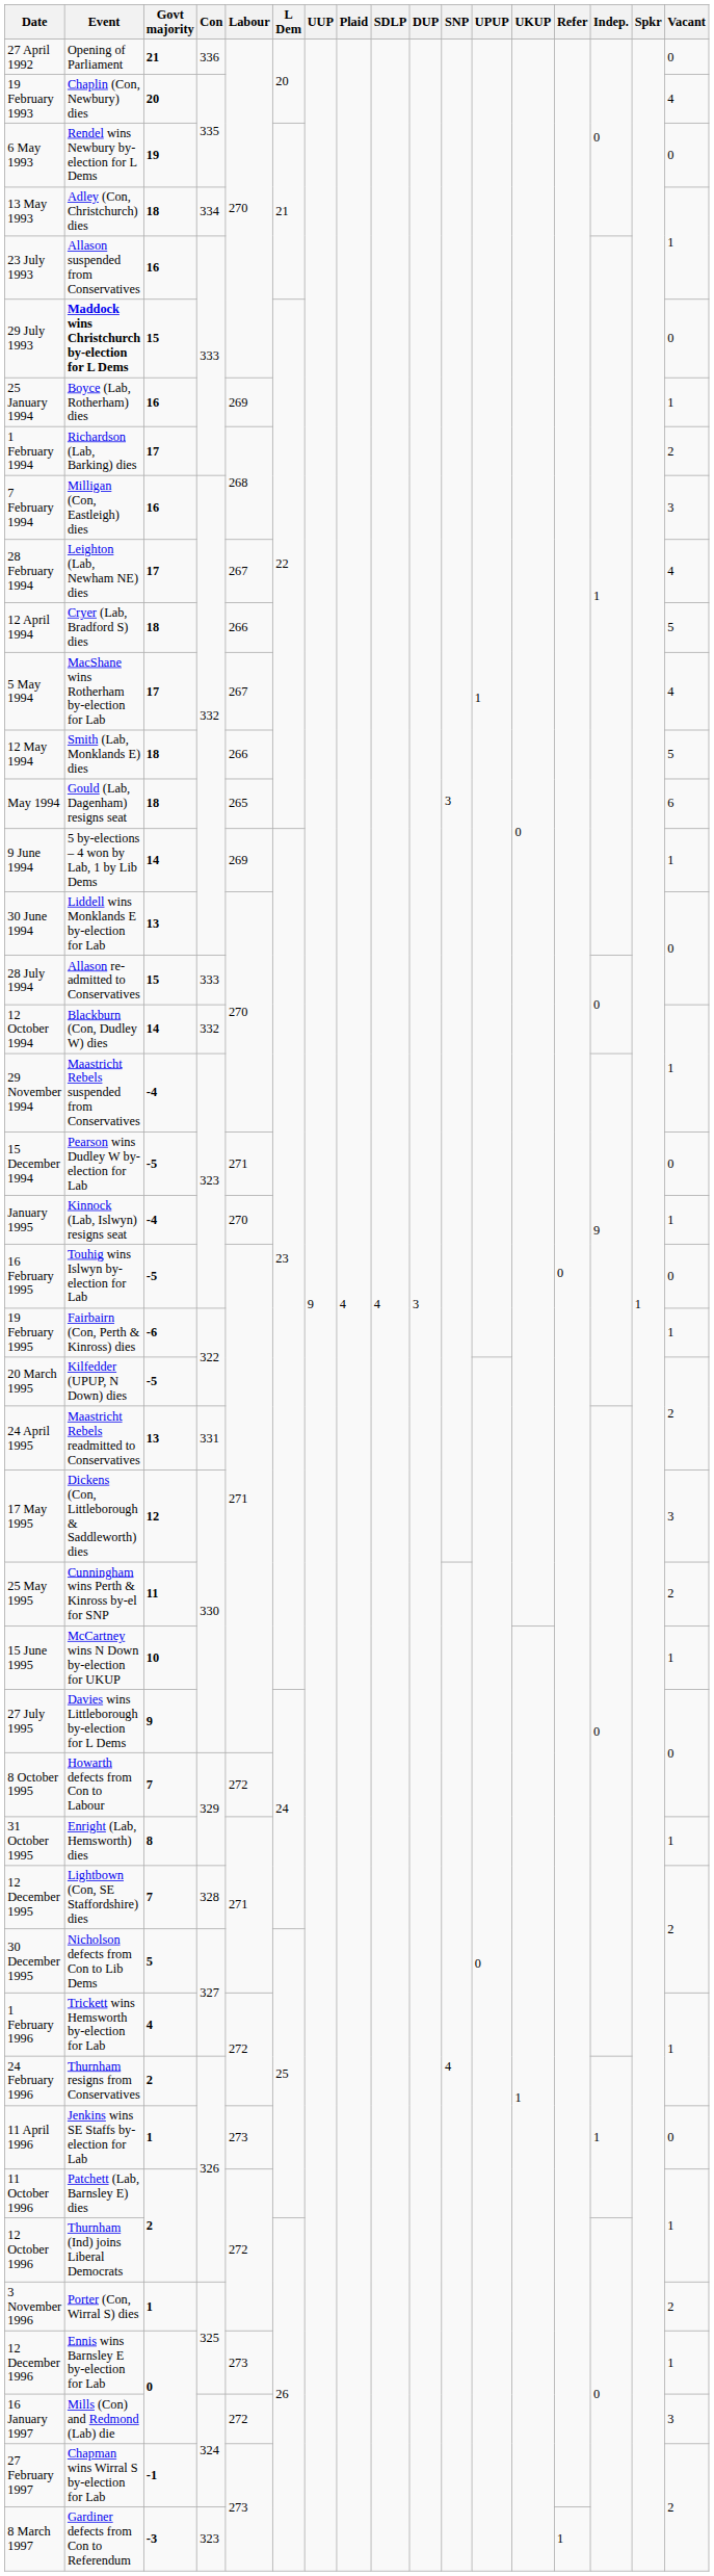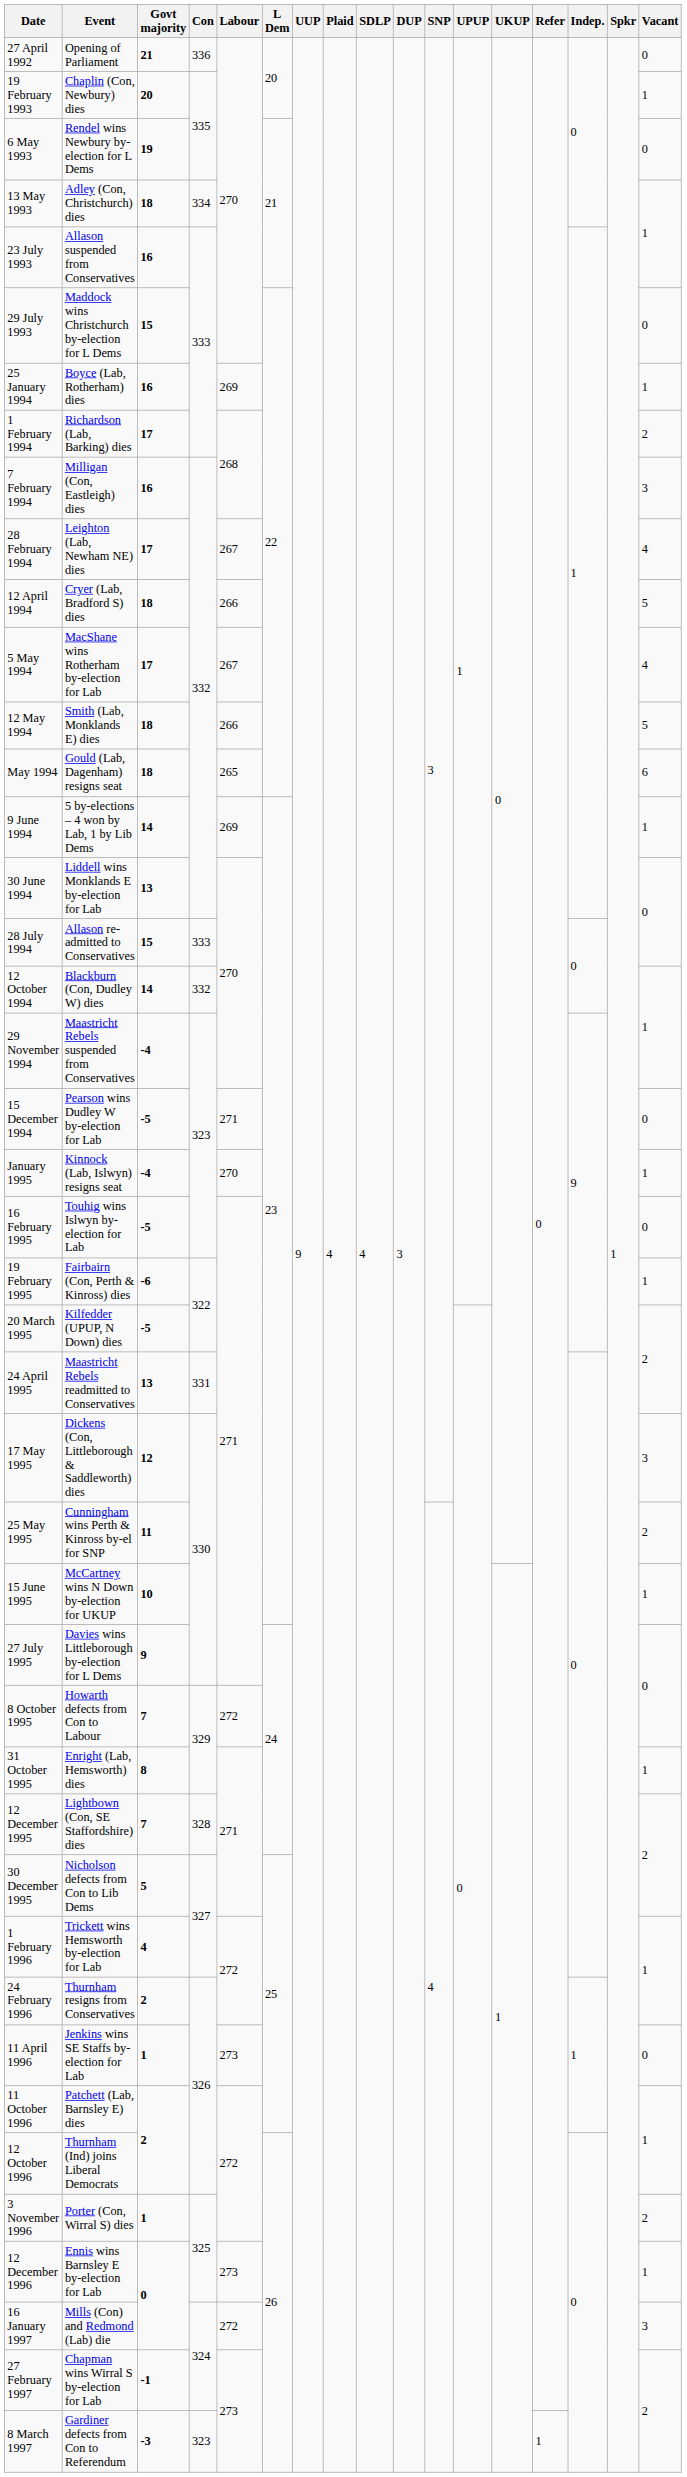 <table class="wikitable">
 <tr>
 <th>Date</th>
 <th>Event</th>
 <th>Govt majority</th>
 <th>Con</th>
 <th>Labour</th>
 <th>L Dem</th>
 <th>UUP</th>
 <th>Plaid</th>
 <th>SDLP</th>
 <th>DUP</th>
 <th>SNP</th>
 <th>UPUP</th>
 <th>UKUP</th>
 <th>Refer</th>
 <th>Indep.</th>
 <th>Spkr</th>
 <th>Vacant</th>
 </tr>
 <tr>
 <td>27 April 1992</td>
 <td>Opening of Parliament</td>
 <td><strong>21</strong></td>
 <td>336</td>
 <td rowspan="6">270</td>
 <td rowspan="2">20</td>
 <td rowspan="43">9</td>
 <td rowspan="43">4</td>
 <td rowspan="43">4</td>
 <td rowspan="43">3</td>
 <td rowspan="26">3</td>
 <td rowspan="23">1</td>
 <td rowspan="27">0</td>
 <td rowspan="42">0</td>
 <td rowspan="4">0</td>
 <td rowspan="43">1</td>
 <td>0</td>
 </tr>
 <tr>
 <td>19 February 1993</td>
 <td><a href='#'>Chaplin</a> (Con, Newbury) dies</td>
 <td><strong>20</strong></td>
 <td rowspan="2">335</td>
-<td>4</td>
+<td>1</td>
 </tr>
 <tr>
 <td>6 May 1993</td>
 <td><a href='#'>Rendel</a> wins Newbury by-election for L Dems</td>
 <td><strong>19</strong></td>
 <td rowspan="3">21</td>
 <td>0</td>
 </tr>
 <tr>
 <td>13 May 1993</td>
 <td><a href='#'>Adley</a> (Con, Christchurch) dies</td>
 <td><strong>18</strong></td>
 <td>334</td>
 <td rowspan="2">1</td>
 </tr>
 <tr>
 <td>23 July 1993</td>
 <td><a href='#'>Allason</a> suspended from Conservatives</td>
 <td><strong>16</strong></td>
 <td rowspan="4">333</td>
 <td rowspan="12">1</td>
 </tr>
 <tr>
 <td>29 July 1993</td>
-<td><strong><a href='#'>Maddock</a> wins Christchurch by-election for L Dems</strong></td>
+<td><a href='#'>Maddock</a> wins Christchurch by-election for L Dems</td>
 <td><strong>15</strong></td>
 <td rowspan="9">22</td>
 <td>0</td>
 </tr>
 <tr>
 <td>25 January 1994</td>
 <td><a href='#'>Boyce</a> (Lab, Rotherham) dies</td>
 <td><strong>16</strong></td>
 <td>269</td>
 <td>1</td>
 </tr>
 <tr>
 <td>1 February 1994</td>
 <td><a href='#'>Richardson</a> (Lab, Barking) dies</td>
 <td><strong>17</strong></td>
 <td rowspan="2">268</td>
 <td>2</td>
 </tr>
 <tr>
 <td>7 February 1994</td>
 <td><a href='#'>Milligan</a> (Con, Eastleigh) dies</td>
 <td><strong>16</strong></td>
 <td rowspan="8">332</td>
 <td>3</td>
 </tr>
 <tr>
 <td>28 February 1994</td>
 <td><a href='#'>Leighton</a> (Lab, Newham NE) dies</td>
 <td><strong>17</strong></td>
 <td>267</td>
 <td>4</td>
 </tr>
 <tr>
 <td>12 April 1994</td>
 <td><a href='#'>Cryer</a> (Lab, Bradford S) dies</td>
 <td><strong>18</strong></td>
 <td>266</td>
 <td>5</td>
 </tr>
 <tr>
 <td>5 May 1994</td>
 <td><a href='#'>MacShane</a> wins Rotherham by-election for Lab</td>
 <td><strong>17</strong></td>
 <td>267</td>
 <td>4</td>
 </tr>
 <tr>
 <td>12 May 1994</td>
 <td><a href='#'>Smith</a> (Lab, Monklands E) dies</td>
 <td><strong>18</strong></td>
 <td>266</td>
 <td>5</td>
 </tr>
 <tr>
 <td>May 1994</td>
 <td><a href='#'>Gould</a> (Lab, Dagenham) resigns seat</td>
 <td><strong>18</strong></td>
 <td>265</td>
 <td>6</td>
 </tr>
 <tr>
 <td>9 June 1994</td>
 <td>5 by-elections – 4 won by Lab, 1 by Lib Dems</td>
 <td><strong>14</strong></td>
 <td>269</td>
 <td rowspan="14">23</td>
 <td>1</td>
 </tr>
 <tr>
 <td>30 June 1994</td>
 <td><a href='#'>Liddell</a> wins Monklands E by-election for Lab</td>
 <td><strong>13</strong></td>
 <td rowspan="4">270</td>
 <td rowspan="2">0</td>
 </tr>
 <tr>
 <td>28 July 1994</td>
 <td><a href='#'>Allason</a> re-admitted to Conservatives</td>
 <td><strong>15</strong></td>
 <td>333</td>
 <td rowspan="2">0</td>
 </tr>
 <tr>
 <td>12 October 1994</td>
 <td><a href='#'>Blackburn</a> (Con, Dudley W) dies</td>
 <td><strong>14</strong></td>
 <td>332</td>
 <td rowspan="2">1</td>
 </tr>
 <tr>
 <td>29 November 1994</td>
 <td><a href='#'>Maastricht Rebels</a> suspended from Conservatives</td>
 <td><strong>-4</strong></td>
 <td rowspan="4">323</td>
 <td rowspan="6">9</td>
 </tr>
 <tr>
 <td>15 December 1994</td>
 <td><a href='#'>Pearson</a> wins Dudley W by-election for Lab</td>
 <td><strong>-5</strong></td>
 <td>271</td>
 <td>0</td>
 </tr>
 <tr>
 <td>January 1995</td>
 <td><a href='#'>Kinnock</a> (Lab, Islwyn) resigns seat</td>
 <td><strong>-4</strong></td>
 <td>270</td>
 <td>1</td>
 </tr>
 <tr>
 <td>16 February 1995</td>
 <td><a href='#'>Touhig</a> wins Islwyn by-election for Lab</td>
 <td><strong>-5</strong></td>
 <td rowspan="8">271</td>
 <td>0</td>
 </tr>
 <tr>
 <td>19 February 1995</td>
 <td><a href='#'>Fairbairn</a> (Con, Perth & Kinross) dies</td>
 <td><strong>-6</strong></td>
 <td rowspan="2">322</td>
 <td>1</td>
 </tr>
 <tr>
 <td>20 March 1995</td>
 <td><a href='#'>Kilfedder</a> (UPUP, N Down) dies</td>
 <td><strong>-5</strong></td>
 <td rowspan="20">0</td>
 <td rowspan="2">2</td>
 </tr>
 <tr>
 <td>24 April 1995</td>
 <td><a href='#'>Maastricht Rebels</a> readmitted to Conservatives</td>
 <td><strong>13</strong></td>
 <td>331</td>
 <td rowspan="10">0</td>
 </tr>
 <tr>
 <td>17 May 1995</td>
 <td><a href='#'>Dickens</a> (Con, Littleborough & Saddleworth) dies</td>
 <td><strong>12</strong></td>
 <td rowspan="4">330</td>
 <td>3</td>
 </tr>
 <tr>
 <td>25 May 1995</td>
 <td><a href='#'>Cunningham</a> wins Perth & Kinross by-el for SNP</td>
 <td><strong>11</strong></td>
 <td rowspan="17">4</td>
 <td>2</td>
 </tr>
 <tr>
 <td>15 June 1995</td>
 <td><a href='#'>McCartney</a> wins N Down by-election for UKUP</td>
 <td><strong>10</strong></td>
 <td rowspan="16">1</td>
 <td>1</td>
 </tr>
 <tr>
 <td>27 July 1995</td>
 <td><a href='#'>Davies</a> wins Littleborough by-election for L Dems</td>
 <td><strong>9</strong></td>
 <td rowspan="4">24</td>
 <td rowspan="2">0</td>
 </tr>
 <tr>
 <td>8 October 1995</td>
 <td><a href='#'>Howarth</a> defects from Con to Labour</td>
 <td><strong>7</strong></td>
 <td rowspan="2">329</td>
 <td>272</td>
 </tr>
 <tr>
 <td>31 October 1995</td>
 <td><a href='#'>Enright</a> (Lab, Hemsworth) dies</td>
 <td><strong>8</strong></td>
 <td rowspan="3">271</td>
 <td>1</td>
 </tr>
 <tr>
 <td>12 December 1995</td>
 <td><a href='#'>Lightbown</a> (Con, SE Staffordshire) dies</td>
 <td><strong>7</strong></td>
 <td>328</td>
 <td rowspan="2">2</td>
 </tr>
 <tr>
 <td>30 December 1995</td>
 <td><a href='#'>Nicholson</a> defects from Con to Lib Dems</td>
 <td><strong>5</strong></td>
 <td rowspan="2">327</td>
 <td rowspan="5">25</td>
 </tr>
 <tr>
 <td>1 February 1996</td>
 <td><a href='#'>Trickett</a> wins Hemsworth by-election for Lab</td>
 <td><strong>4</strong></td>
 <td rowspan="2">272</td>
 <td rowspan="2">1</td>
 </tr>
 <tr>
 <td>24 February 1996</td>
 <td><a href='#'>Thurnham</a> resigns from Conservatives</td>
 <td><strong>2</strong></td>
 <td rowspan="4">326</td>
 <td rowspan="3">1</td>
 </tr>
 <tr>
 <td>11 April 1996</td>
 <td><a href='#'>Jenkins</a> wins SE Staffs by-election for Lab</td>
 <td><strong>1</strong></td>
 <td>273</td>
 <td>0</td>
 </tr>
 <tr>
 <td>11 October 1996</td>
 <td><a href='#'>Patchett</a> (Lab, Barnsley E) dies</td>
 <td rowspan="2"><strong>2</strong></td>
 <td rowspan="3">272</td>
 <td rowspan="2">1</td>
 </tr>
 <tr>
 <td>12 October 1996</td>
 <td><a href='#'>Thurnham</a> (Ind) joins Liberal Democrats</td>
 <td rowspan="6">26</td>
 <td rowspan="6">0</td>
 </tr>
 <tr>
 <td>3 November 1996</td>
 <td><a href='#'>Porter</a> (Con, Wirral S) dies</td>
 <td><strong>1</strong></td>
 <td rowspan="2">325</td>
 <td>2</td>
 </tr>
 <tr>
 <td>12 December 1996</td>
 <td><a href='#'>Ennis</a> wins Barnsley E by-election for Lab</td>
 <td rowspan="2"><strong>0</strong></td>
 <td>273</td>
 <td>1</td>
 </tr>
 <tr>
 <td>16 January 1997</td>
 <td><a href='#'>Mills</a> (Con) and <a href='#'>Redmond</a> (Lab) die</td>
 <td rowspan="2">324</td>
 <td>272</td>
 <td>3</td>
 </tr>
 <tr>
 <td>27 February 1997</td>
 <td><a href='#'>Chapman</a> wins Wirral S by-election for Lab</td>
 <td><strong>-1</strong></td>
 <td rowspan="2">273</td>
 <td rowspan="2">2</td>
 </tr>
 <tr>
 <td>8 March 1997</td>
 <td><a href='#'>Gardiner</a> defects from Con to Referendum</td>
 <td><strong>-3</strong></td>
 <td>323</td>
 <td>1</td>
 </tr>
 </table>
